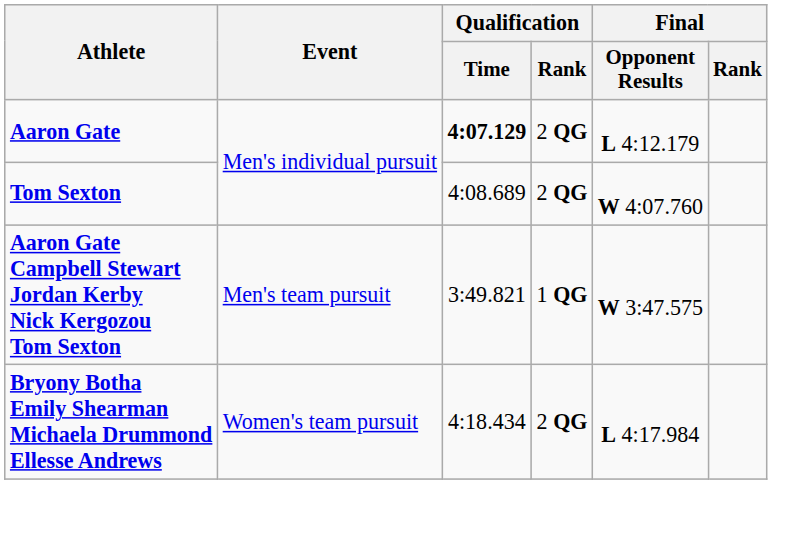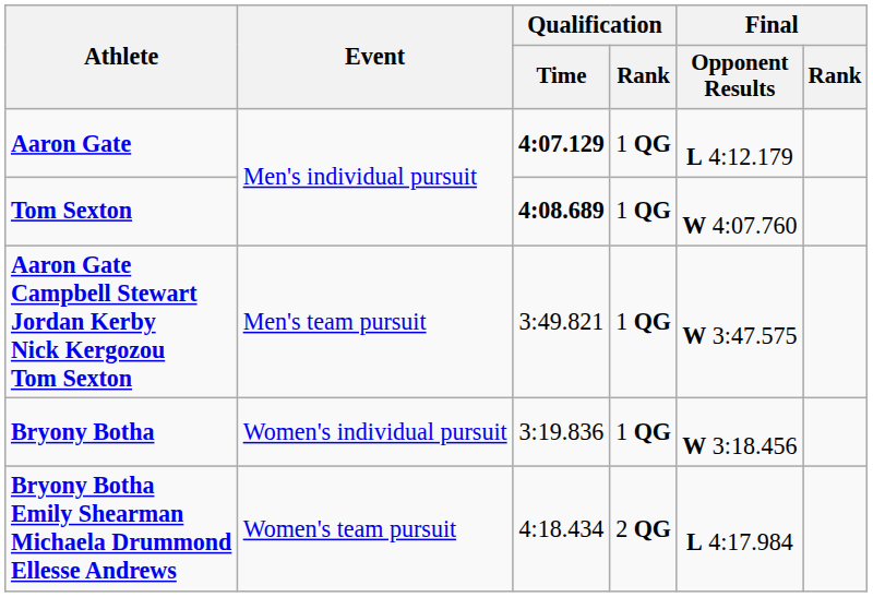 <table class="wikitable" style="font-size:90%;">
 <tr>
 <th rowspan=2>Athlete</th>
 <th rowspan=2>Event</th>
 <th colspan=2>Qualification</th>
 <th colspan=2>Final</th>
 </tr>
 <tr style="font-size:95%">
 <th>Time</th>
 <th>Rank</th>
 <th>Opponent<br>Results</th>
 <th>Rank</th>
 </tr>
 <tr align=center>
 <td align=left><strong><a href='#'>Aaron Gate</a></strong></td>
 <td align=left rowspan=2><a href='#'>Men's individual pursuit</a></td>
 <td><strong>4:07.129 </strong></td>
-<td>2 <strong>QG</strong></td>
+<td>1 <strong>QG</strong></td>
 <td><br><strong>L</strong> 4:12.179</td>
 <td></td>
 </tr>
 <tr align=center>
 <td align=left><strong><a href='#'>Tom Sexton</a></strong></td>
-<td>4:08.689</td>
-<td>2 <strong>QG</strong></td>
+<td><strong>4:08.689</strong></td>
+<td>1 <strong>QG</strong></td>
 <td><br><strong>W</strong> 4:07.760</td>
 <td></td>
 </tr>
 <tr align=center>
 <td align=left><strong><a href='#'>Aaron Gate</a><br><a href='#'>Campbell Stewart</a><br><a href='#'>Jordan Kerby</a><br><a href='#'>Nick Kergozou</a><br><a href='#'>Tom Sexton</a></strong></td>
 <td align=left><a href='#'>Men's team pursuit</a></td>
 <td>3:49.821</td>
 <td>1 <strong>QG</strong></td>
 <td><br><strong>W</strong> 3:47.575 </td>
 <td></td>
 </tr>
 <tr align=center>
+<td align=left><strong><a href='#'>Bryony Botha</a></strong></td>
+<td align=left><a href='#'>Women's individual pursuit</a></td>
+<td>3:19.836 </td>
+<td>1 <strong>QG</strong></td>
+<td><br><strong>W</strong> 3:18.456 </td>
+<td></td>
+</tr>
+<tr align=center>
 <td align=left><strong><a href='#'>Bryony Botha</a><br><a href='#'>Emily Shearman</a><br><a href='#'>Michaela Drummond</a><br><a href='#'>Ellesse Andrews</a></strong></td>
 <td align=left><a href='#'>Women's team pursuit</a></td>
 <td>4:18.434</td>
 <td>2 <strong>QG</strong></td>
 <td><br><strong>L</strong> 4:17.984</td>
 <td></td>
 </tr>
 </table>
